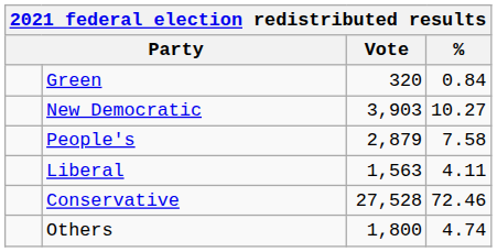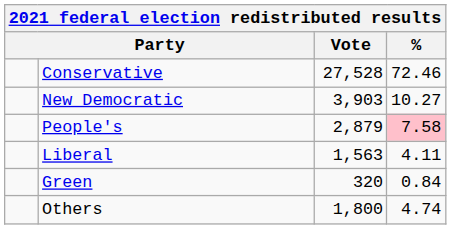 <table class="wikitable">
 <tr>
 <th colspan="4"><a href='#'>2021 federal election</a> redistributed results</th>
 </tr>
 <tr>
 <th bgcolor="#DDDDFF" width="130px" colspan="2">Party</th>
 <th bgcolor="#DDDDFF" width="50px">Vote</th>
 <th bgcolor="#DDDDFF" width="30px">%</th>
 </tr>
 <tr>
 <td> </td>
-<td><a href='#'>Green</a></td>
-<td align=right>320</td>
-<td align=right>0.84</td>
+<td><a href='#'>Conservative</a></td>
+<td align=right>27,528</td>
+<td align=right>72.46</td>
 </tr>
 <tr>
 <td> </td>
 <td><a href='#'>New Democratic</a></td>
 <td align=right>3,903</td>
 <td align=right>10.27</td>
 </tr>
 <tr>
 <td> </td>
 <td><a href='#'>People's</a></td>
 <td align=right>2,879</td>
-<td align=right>7.58</td>
+<td align=right style="background: pink;">7.58</td>
 </tr>
 <tr>
 <td> </td>
 <td><a href='#'>Liberal</a></td>
 <td align=right>1,563</td>
 <td align=right>4.11</td>
 </tr>
 <tr>
 <td> </td>
-<td><a href='#'>Conservative</a></td>
-<td align=right>27,528</td>
-<td align=right>72.46</td>
+<td><a href='#'>Green</a></td>
+<td align=right>320</td>
+<td align=right>0.84</td>
 </tr>
 <tr>
 <td> </td>
 <td>Others</td>
 <td align=right>1,800</td>
 <td align=right>4.74</td>
 </tr>
 </table>
